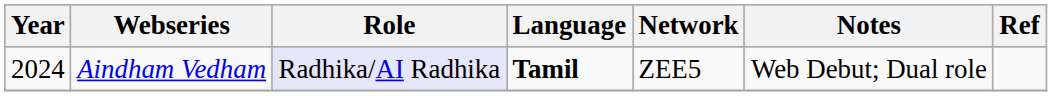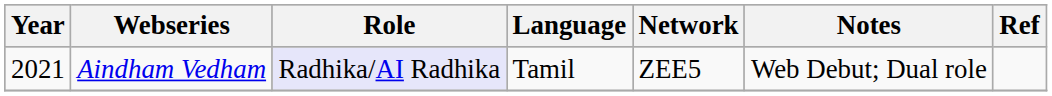 <table class="wikitable sortable">
 <tr>
 <th>Year</th>
 <th>Webseries</th>
 <th>Role</th>
 <th>Language</th>
 <th>Network</th>
 <th>Notes</th>
 <th>Ref</th>
 </tr>
 <tr>
-<td>2024</td>
+<td>2021</td>
 <td><em><a href='#'>Aindham Vedham</a></em></td>
 <td style="background: lavender;">Radhika/<a href='#'>AI</a> Radhika</td>
-<td><strong>Tamil</strong></td>
+<td>Tamil</td>
 <td>ZEE5</td>
 <td>Web Debut; Dual role</td>
 <td></td>
 </tr>
 <tr>
 </tr>
 </table>
